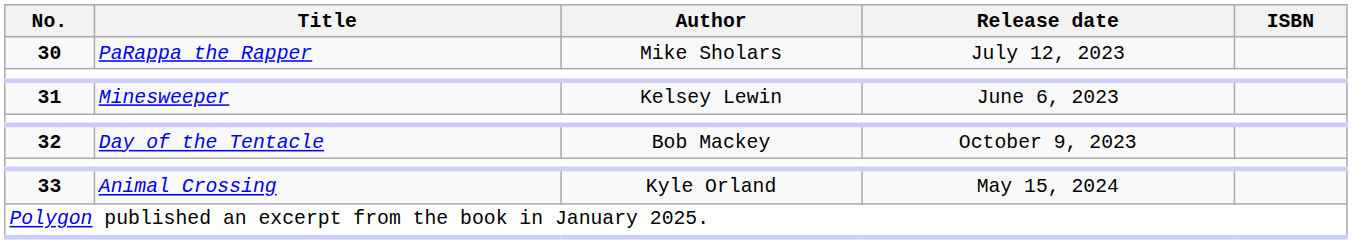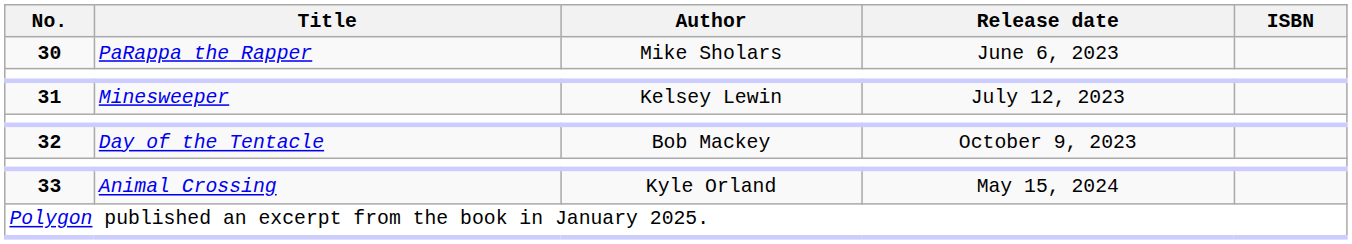 <table class="wikitable" style="margin: 1em auto 1em auto" width="100%">
 <tr>
 <th>No.</th>
 <th>Title</th>
 <th>Author</th>
 <th>Release date</th>
 <th>ISBN</th>
 </tr>
 <tr>
 <td style="text-align: center"><strong>30</strong></td>
 <td><em><a href='#'>PaRappa the Rapper</a></em></td>
 <td style="text-align: center">Mike Sholars</td>
-<td style="text-align: center">July 12, 2023</td>
+<td style="text-align: center">June 6, 2023</td>
 <td></td>
 </tr>
 <tr>
 <td colspan=5 class="description" style="background:#FFFFFF; border-bottom:3px solid #CCCCFF"></td>
 </tr>
 <tr>
 <td style="text-align: center"><strong>31</strong></td>
 <td><em><a href='#'>Minesweeper</a></em></td>
 <td style="text-align: center">Kelsey Lewin</td>
-<td style="text-align: center">June 6, 2023</td>
+<td style="text-align: center">July 12, 2023</td>
 <td></td>
 </tr>
 <tr>
 <td colspan=5 class="description" style="background:#FFFFFF; border-bottom:3px solid #CCCCFF"></td>
 </tr>
 <tr>
 <td style="text-align: center"><strong>32</strong></td>
 <td><em><a href='#'>Day of the Tentacle</a></em></td>
 <td style="text-align: center">Bob Mackey</td>
 <td style="text-align: center">October 9, 2023</td>
 <td></td>
 </tr>
 <tr>
 <td colspan=5 class="description" style="background:#FFFFFF; border-bottom:3px solid #CCCCFF"></td>
 </tr>
 <tr>
 <td style="text-align: center"><strong>33</strong></td>
 <td><em><a href='#'>Animal Crossing</a></em></td>
 <td style="text-align: center">Kyle Orland</td>
 <td style="text-align: center">May 15, 2024</td>
 <td></td>
 </tr>
 <tr>
 <td colspan=5 class="description" style="background:#FFFFFF; border-bottom:3px solid #CCCCFF"><em><a href='#'>Polygon</a></em> published an excerpt from the book in January 2025.</td>
 </tr>
 </table>
